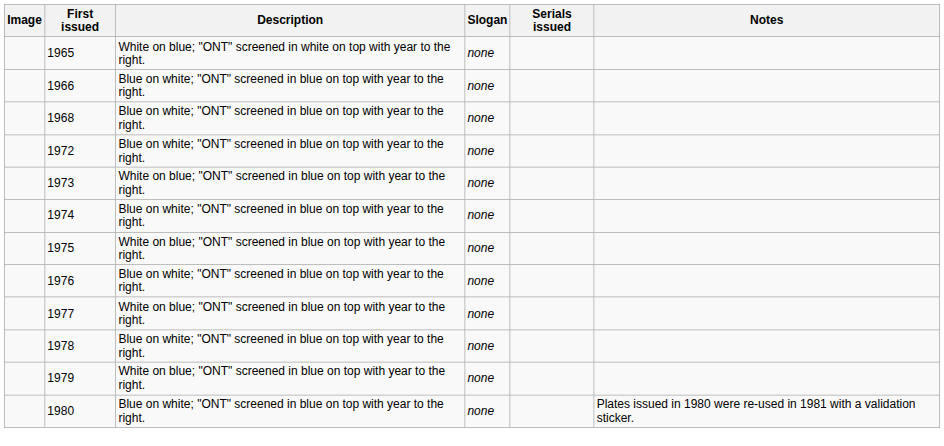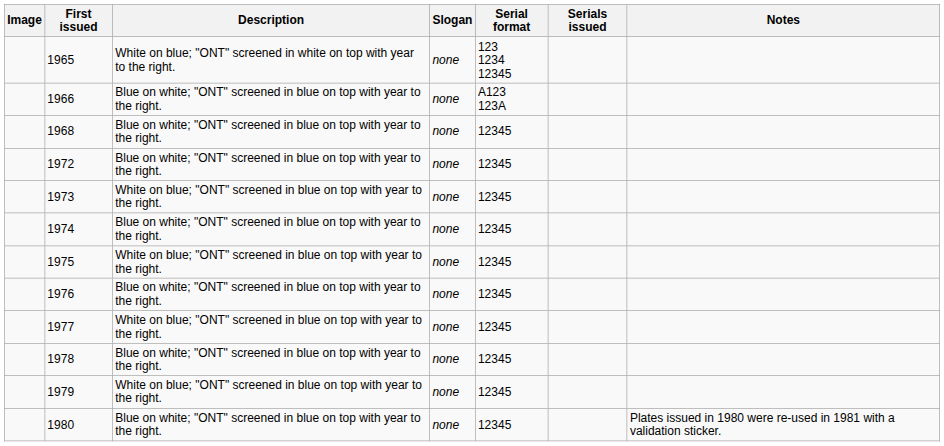 <table class="wikitable">
 <tr>
 <th>Image</th>
 <th>First issued</th>
 <th>Description</th>
 <th>Slogan</th>
+<th>Serial format</th>
 <th>Serials issued</th>
 <th>Notes</th>
 </tr>
 <tr>
 <td></td>
 <td>1965</td>
 <td>White on blue; "ONT" screened in white on top with year to the right.</td>
 <td><em>none</em></td>
+<td>123<br> 1234<br> 12345</td>
 <td></td>
 <td></td>
 </tr>
 <tr>
 <td></td>
 <td>1966</td>
 <td>Blue on white; "ONT" screened in blue on top with year to the right.</td>
 <td><em>none</em></td>
+<td>A123<br> 123A</td>
 <td></td>
 <td></td>
 </tr>
 <tr>
 <td></td>
 <td>1968</td>
 <td>Blue on white; "ONT" screened in blue on top with year to the right.</td>
 <td><em>none</em></td>
+<td>12345</td>
 <td></td>
 <td></td>
 </tr>
 <tr>
 <td></td>
 <td>1972</td>
 <td>Blue on white; "ONT" screened in blue on top with year to the right.</td>
 <td><em>none</em></td>
+<td>12345</td>
 <td></td>
 <td></td>
 </tr>
 <tr>
 <td></td>
 <td>1973</td>
 <td>White on blue; "ONT" screened in blue on top with year to the right.</td>
 <td><em>none</em></td>
+<td>12345</td>
 <td></td>
 <td></td>
 </tr>
 <tr>
 <td></td>
 <td>1974</td>
 <td>Blue on white; "ONT" screened in blue on top with year to the right.</td>
 <td><em>none</em></td>
+<td>12345</td>
 <td></td>
 <td></td>
 </tr>
 <tr>
 <td></td>
 <td>1975</td>
 <td>White on blue; "ONT" screened in blue on top with year to the right.</td>
 <td><em>none</em></td>
+<td>12345</td>
 <td></td>
 <td></td>
 </tr>
 <tr>
 <td></td>
 <td>1976</td>
 <td>Blue on white; "ONT" screened in blue on top with year to the right.</td>
 <td><em>none</em></td>
+<td>12345</td>
 <td></td>
 <td></td>
 </tr>
 <tr>
 <td></td>
 <td>1977</td>
 <td>White on blue; "ONT" screened in blue on top with year to the right.</td>
 <td><em>none</em></td>
+<td>12345</td>
 <td></td>
 <td></td>
 </tr>
 <tr>
 <td></td>
 <td>1978</td>
 <td>Blue on white; "ONT" screened in blue on top with year to the right.</td>
 <td><em>none</em></td>
+<td>12345</td>
 <td></td>
 <td></td>
 </tr>
 <tr>
 <td></td>
 <td>1979</td>
 <td>White on blue; "ONT" screened in blue on top with year to the right.</td>
 <td><em>none</em></td>
+<td>12345</td>
 <td></td>
 <td></td>
 </tr>
 <tr>
 <td></td>
 <td>1980</td>
 <td>Blue on white; "ONT" screened in blue on top with year to the right.</td>
 <td><em>none</em></td>
+<td>12345</td>
 <td></td>
 <td>Plates issued in 1980 were re-used in 1981 with a validation sticker.</td>
 </tr>
 </table>
